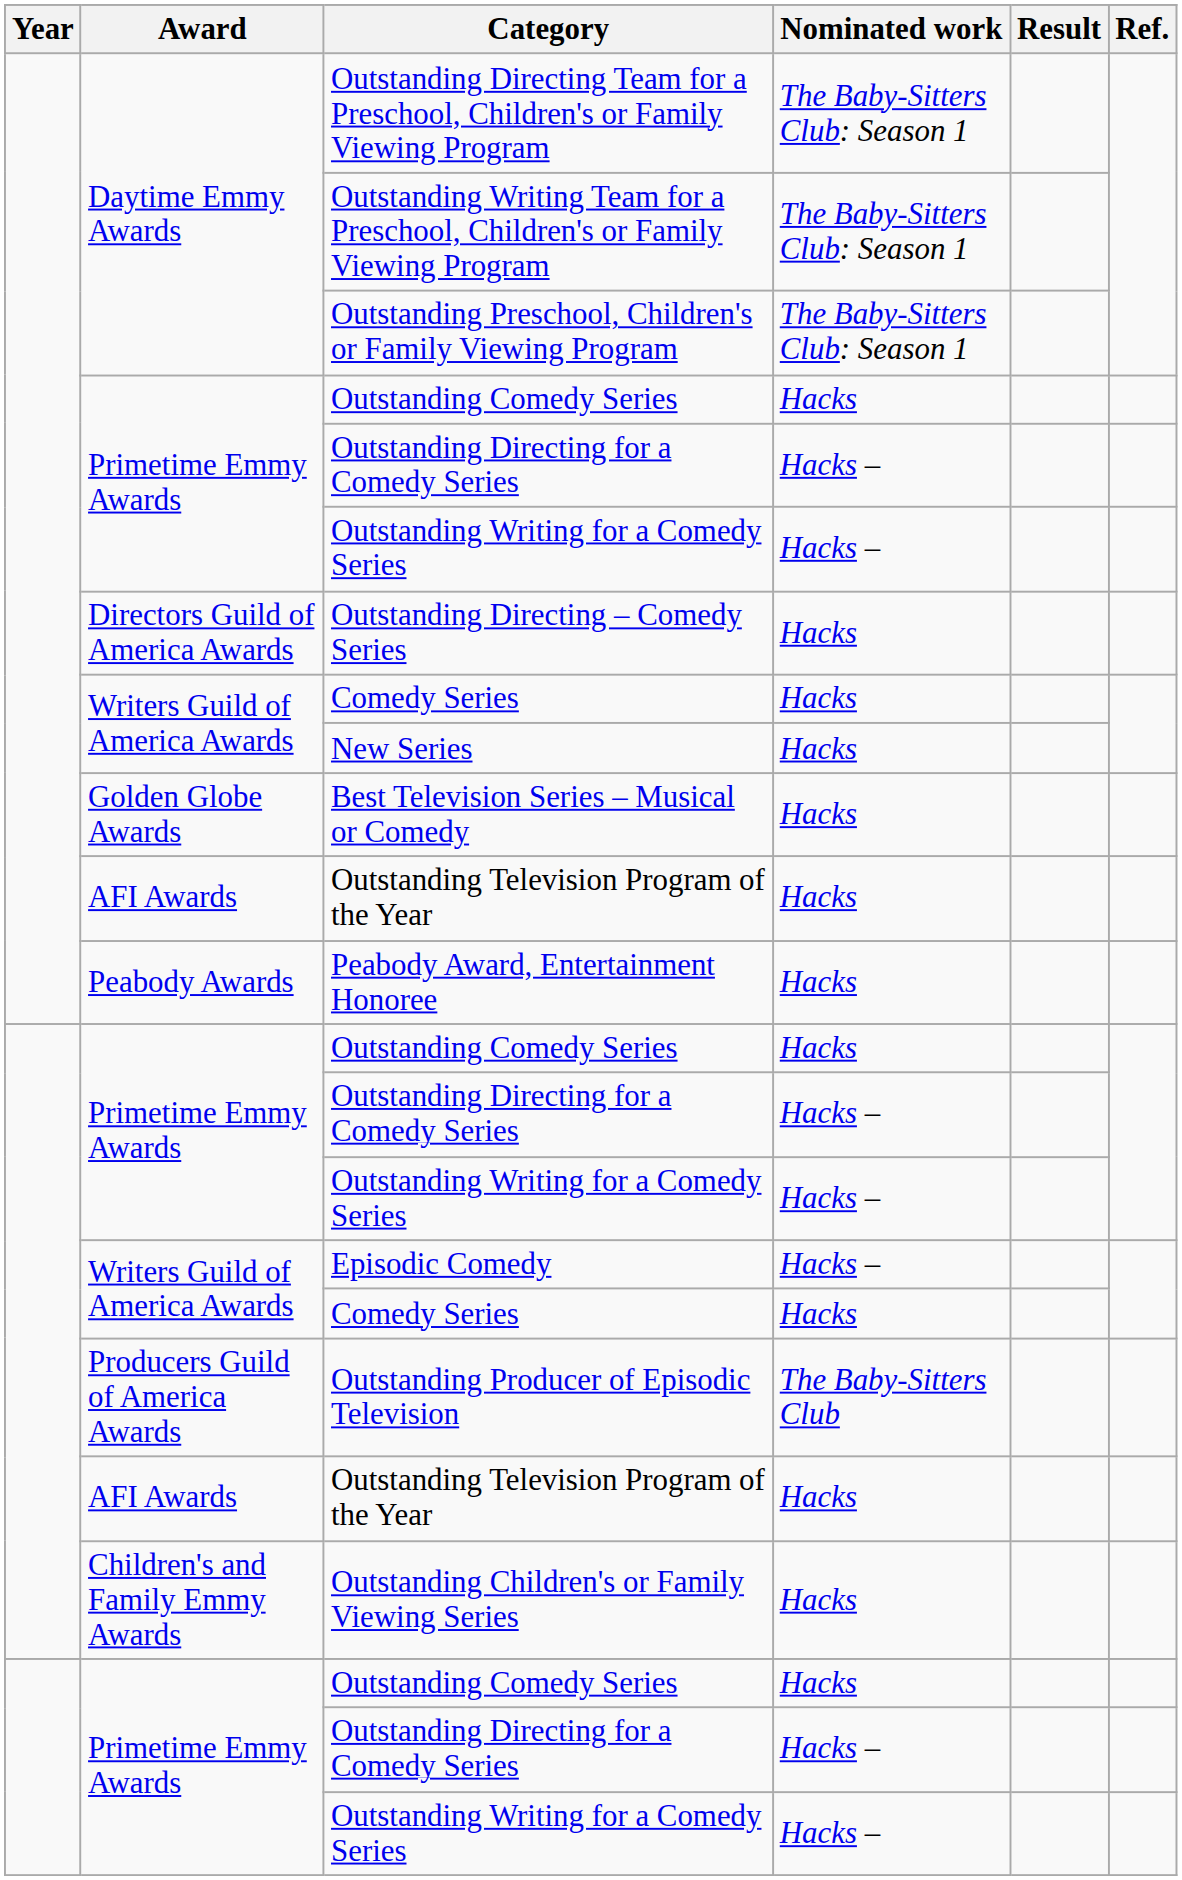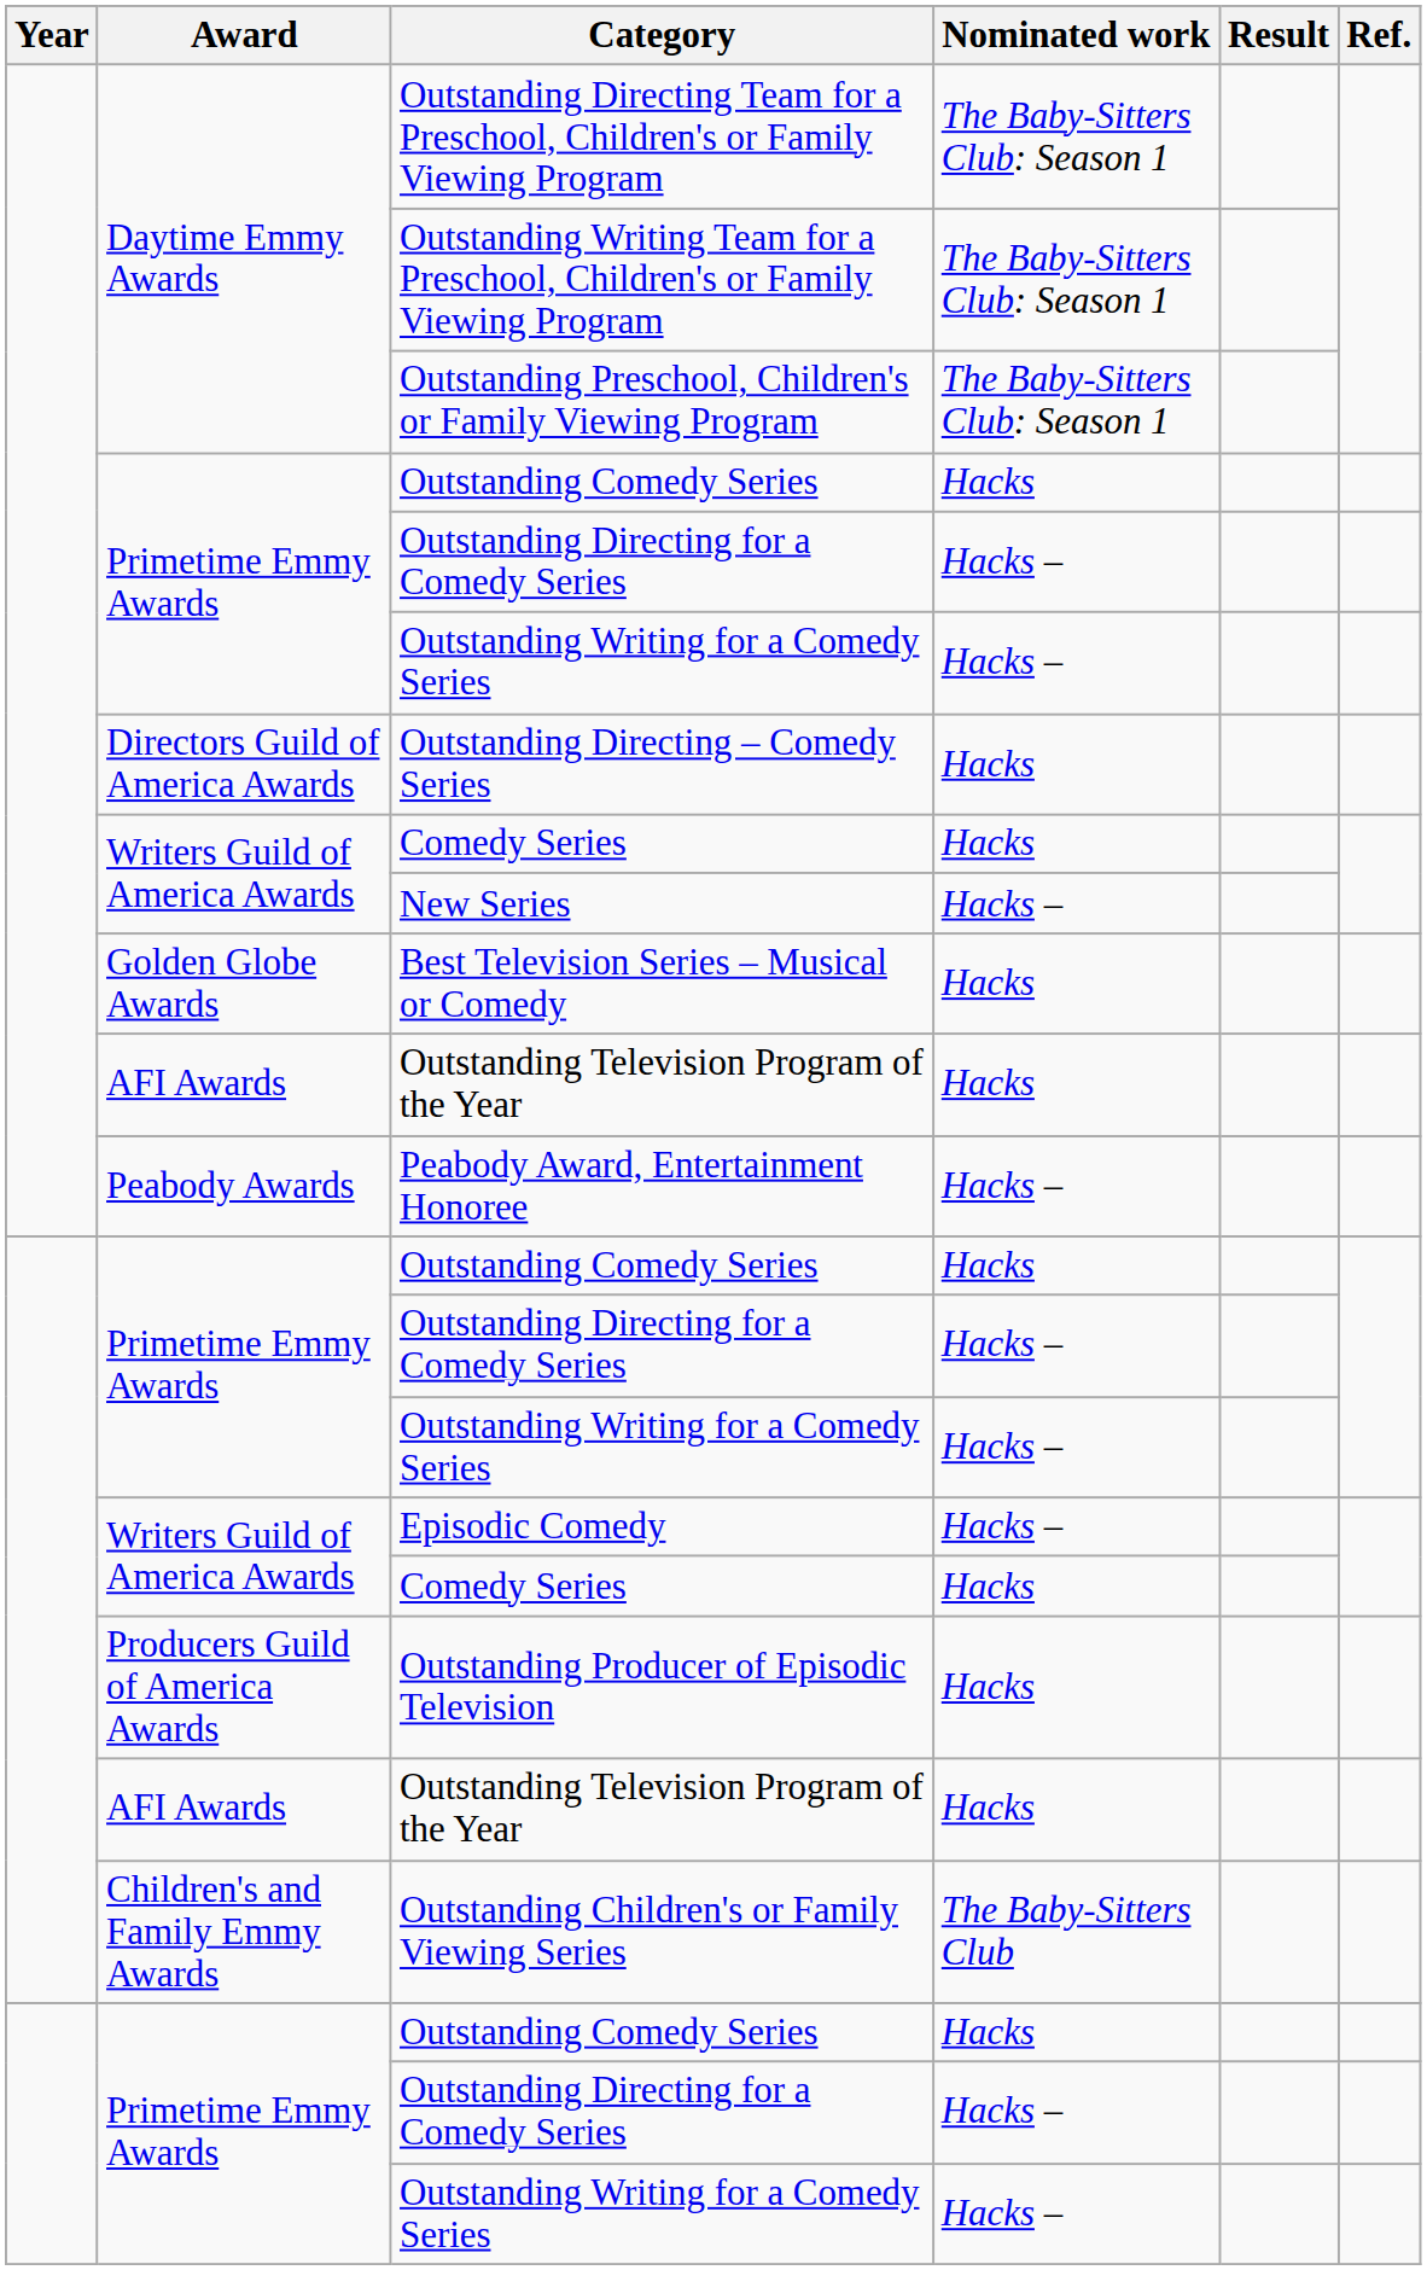 <table class=wikitable>
 <tr>
 <th>Year</th>
 <th>Award</th>
 <th>Category</th>
 <th>Nominated work</th>
 <th>Result</th>
 <th>Ref.</th>
 </tr>
 <tr>
 <td rowspan="12"></td>
 <td rowspan="3"><a href='#'>Daytime Emmy Awards</a></td>
 <td><a href='#'>Outstanding Directing Team for a Preschool, Children's or Family Viewing Program</a></td>
 <td><em><a href='#'>The Baby-Sitters Club</a>: Season 1</em></td>
 <td></td>
 </tr>
 <tr>
 <td><a href='#'>Outstanding Writing Team for a Preschool, Children's or Family Viewing Program</a></td>
 <td><em><a href='#'>The Baby-Sitters Club</a>: Season 1</em></td>
 <td></td>
 </tr>
 <tr>
 <td><a href='#'>Outstanding Preschool, Children's or Family Viewing Program</a></td>
 <td><em><a href='#'>The Baby-Sitters Club</a>: Season 1</em></td>
 <td></td>
 </tr>
 <tr>
 <td rowspan="3"><a href='#'>Primetime Emmy Awards</a></td>
 <td><a href='#'>Outstanding Comedy Series</a></td>
 <td><em><a href='#'>Hacks</a></em> </td>
 <td></td>
 <td align="center"></td>
 </tr>
 <tr>
 <td><a href='#'>Outstanding Directing for a Comedy Series</a></td>
 <td><em><a href='#'>Hacks</a></em> – </td>
 <td></td>
 <td align="center"></td>
 </tr>
 <tr>
 <td><a href='#'>Outstanding Writing for a Comedy Series</a></td>
 <td><em><a href='#'>Hacks</a></em> –  <br> </td>
 <td></td>
 <td align="center"></td>
 </tr>
 <tr>
 <td><a href='#'>Directors Guild of America Awards</a></td>
 <td><a href='#'>Outstanding Directing – Comedy Series</a></td>
 <td><em><a href='#'>Hacks</a></em></td>
 <td></td>
 <td align="center"></td>
 </tr>
 <tr>
 <td rowspan="2"><a href='#'>Writers Guild of America Awards</a></td>
 <td><a href='#'>Comedy Series</a></td>
 <td><em><a href='#'>Hacks</a></em></td>
 <td></td>
 <td rowspan="2" align="center"></td>
 </tr>
 <tr>
 <td><a href='#'>New Series</a></td>
-<td><em><a href='#'>Hacks</a></em></td>
+<td><em><a href='#'>Hacks</a></em> – </td>
 <td></td>
 </tr>
 <tr>
 <td><a href='#'>Golden Globe Awards</a></td>
 <td><a href='#'>Best Television Series – Musical or Comedy</a></td>
 <td><em><a href='#'>Hacks</a></em> </td>
 <td></td>
 <td align="center"></td>
 </tr>
 <tr>
 <td><a href='#'>AFI Awards</a></td>
 <td>Outstanding Television Program of the Year</td>
 <td><em><a href='#'>Hacks</a></em></td>
 <td></td>
 <td align="center"></td>
 </tr>
 <tr>
 <td><a href='#'>Peabody Awards</a></td>
 <td><a href='#'>Peabody Award, Entertainment Honoree</a></td>
-<td><em><a href='#'>Hacks</a></em></td>
+<td><em><a href='#'>Hacks</a></em> –  <br> </td>
 <td></td>
 <td align="center"></td>
 </tr>
 <tr>
 <td rowspan="8"></td>
 <td rowspan="3"><a href='#'>Primetime Emmy Awards</a></td>
 <td><a href='#'>Outstanding Comedy Series</a></td>
 <td><em><a href='#'>Hacks</a></em> </td>
 <td></td>
 <td rowspan="3" align="center"></td>
 </tr>
 <tr>
 <td><a href='#'>Outstanding Directing for a Comedy Series</a></td>
 <td><em><a href='#'>Hacks</a></em> – </td>
 <td></td>
 </tr>
 <tr>
 <td><a href='#'>Outstanding Writing for a Comedy Series</a></td>
 <td><em><a href='#'>Hacks</a></em> –  <br> </td>
 <td></td>
 </tr>
 <tr>
 <td rowspan="2"><a href='#'>Writers Guild of America Awards</a></td>
 <td><a href='#'>Episodic Comedy</a></td>
 <td><em><a href='#'>Hacks</a></em> –  <br> </td>
 <td></td>
 <td rowspan="2" align="center"></td>
 </tr>
 <tr>
 <td><a href='#'>Comedy Series</a></td>
 <td><em><a href='#'>Hacks</a></em></td>
 <td></td>
 </tr>
 <tr>
 <td><a href='#'>Producers Guild of America Awards</a></td>
 <td><a href='#'>Outstanding Producer of Episodic Television</a></td>
-<td><em><a href='#'>The Baby-Sitters Club</a></em> </td>
+<td><em><a href='#'>Hacks</a></em> </td>
 <td></td>
 <td align="center"></td>
 </tr>
 <tr>
 <td><a href='#'>AFI Awards</a></td>
 <td>Outstanding Television Program of the Year</td>
 <td><em><a href='#'>Hacks</a></em></td>
 <td></td>
 <td align="center"></td>
 </tr>
 <tr>
 <td><a href='#'>Children's and Family Emmy Awards</a></td>
 <td><a href='#'>Outstanding Children's or Family Viewing Series</a></td>
-<td><em><a href='#'>Hacks</a></em> </td>
+<td><em><a href='#'>The Baby-Sitters Club</a></em> </td>
 <td></td>
 <td align="center"></td>
 </tr>
 <tr>
 <td rowspan="3"></td>
 <td rowspan="3"><a href='#'>Primetime Emmy Awards</a></td>
 <td><a href='#'>Outstanding Comedy Series</a></td>
 <td><em><a href='#'>Hacks</a></em> </td>
 <td></td>
 <td align="center"></td>
 </tr>
 <tr>
 <td><a href='#'>Outstanding Directing for a Comedy Series</a></td>
 <td><em><a href='#'>Hacks</a></em> – </td>
 <td></td>
 <td align="center"></td>
 </tr>
 <tr>
 <td><a href='#'>Outstanding Writing for a Comedy Series</a></td>
 <td><em><a href='#'>Hacks</a></em> –  <br> </td>
 <td></td>
 <td align="center"></td>
 </tr>
 </table>
